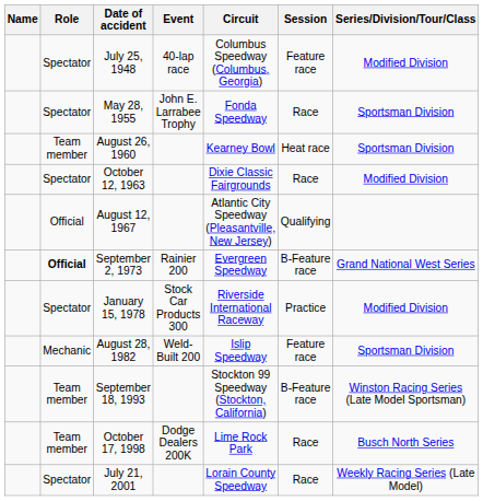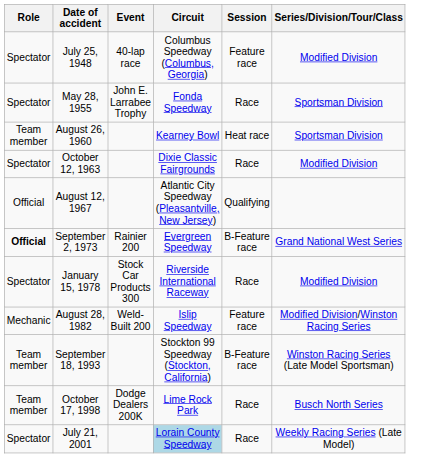 <table class="wikitable sortable" style="text-align:center">
 <tr>
-<th>Name</th>
 <th>Role</th>
 <th>Date of accident</th>
 <th>Event</th>
 <th>Circuit</th>
 <th>Session</th>
 <th>Series/Division/Tour/Class</th>
 </tr>
 <tr>
-<td align="left"></td>
 <td>Spectator</td>
 <td>July 25, 1948</td>
 <td>40-lap race</td>
 <td>Columbus Speedway<br>(<a href='#'>Columbus, Georgia</a>)</td>
 <td>Feature race</td>
 <td><a href='#'>Modified Division</a></td>
 </tr>
 <tr>
-<td align="left"></td>
 <td>Spectator</td>
 <td>May 28, 1955</td>
 <td>John E. Larrabee Trophy</td>
 <td><a href='#'>Fonda Speedway</a></td>
 <td>Race</td>
 <td><a href='#'>Sportsman Division</a></td>
 </tr>
 <tr>
-<td align="left"></td>
 <td>Team member</td>
 <td>August 26, 1960</td>
 <td></td>
 <td><a href='#'>Kearney Bowl</a></td>
 <td>Heat race</td>
 <td><a href='#'>Sportsman Division</a></td>
 </tr>
 <tr>
-<td align="left"></td>
 <td>Spectator</td>
 <td>October 12, 1963</td>
 <td></td>
 <td><a href='#'>Dixie Classic Fairgrounds</a></td>
 <td>Race</td>
 <td><a href='#'>Modified Division</a></td>
 </tr>
 <tr>
-<td align="left"></td>
 <td>Official</td>
 <td>August 12, 1967</td>
 <td></td>
 <td>Atlantic City Speedway<br>(<a href='#'>Pleasantville, New Jersey</a>)</td>
 <td>Qualifying</td>
 <td></td>
 </tr>
 <tr>
-<td align="left"></td>
 <td><strong>Official</strong></td>
 <td>September 2, 1973</td>
 <td>Rainier 200</td>
 <td><a href='#'>Evergreen Speedway</a></td>
 <td>B-Feature race</td>
 <td><a href='#'>Grand National West Series</a></td>
 </tr>
 <tr>
-<td align="left"></td>
 <td>Spectator</td>
 <td>January 15, 1978</td>
 <td>Stock Car Products 300</td>
 <td><a href='#'>Riverside International Raceway</a></td>
-<td>Practice</td>
+<td>Race</td>
 <td><a href='#'>Modified Division</a></td>
 </tr>
 <tr>
-<td align="left"></td>
 <td>Mechanic</td>
 <td>August 28, 1982</td>
 <td>Weld-Built 200</td>
 <td><a href='#'>Islip Speedway</a></td>
 <td>Feature race</td>
-<td><a href='#'>Sportsman Division</a></td>
+<td><a href='#'>Modified Division</a>/<a href='#'>Winston Racing Series</a></td>
 </tr>
 <tr>
-<td align="left"></td>
 <td>Team member</td>
 <td>September 18, 1993</td>
 <td></td>
 <td>Stockton 99 Speedway<br>(<a href='#'>Stockton, California</a>)</td>
 <td>B-Feature race</td>
 <td><a href='#'>Winston Racing Series</a> (Late Model Sportsman)</td>
 </tr>
 <tr>
-<td align="left"></td>
 <td>Team member</td>
 <td>October 17, 1998</td>
 <td>Dodge Dealers 200K</td>
 <td><a href='#'>Lime Rock Park</a></td>
 <td>Race</td>
 <td><a href='#'>Busch North Series</a></td>
 </tr>
 <tr>
-<td align="left"></td>
 <td>Spectator</td>
 <td>July 21, 2001</td>
 <td></td>
-<td><a href='#'>Lorain County Speedway</a></td>
+<td style="background: lightblue;"><a href='#'>Lorain County Speedway</a></td>
 <td>Race</td>
 <td><a href='#'>Weekly Racing Series</a> (Late Model)</td>
 </tr>
 </table>
